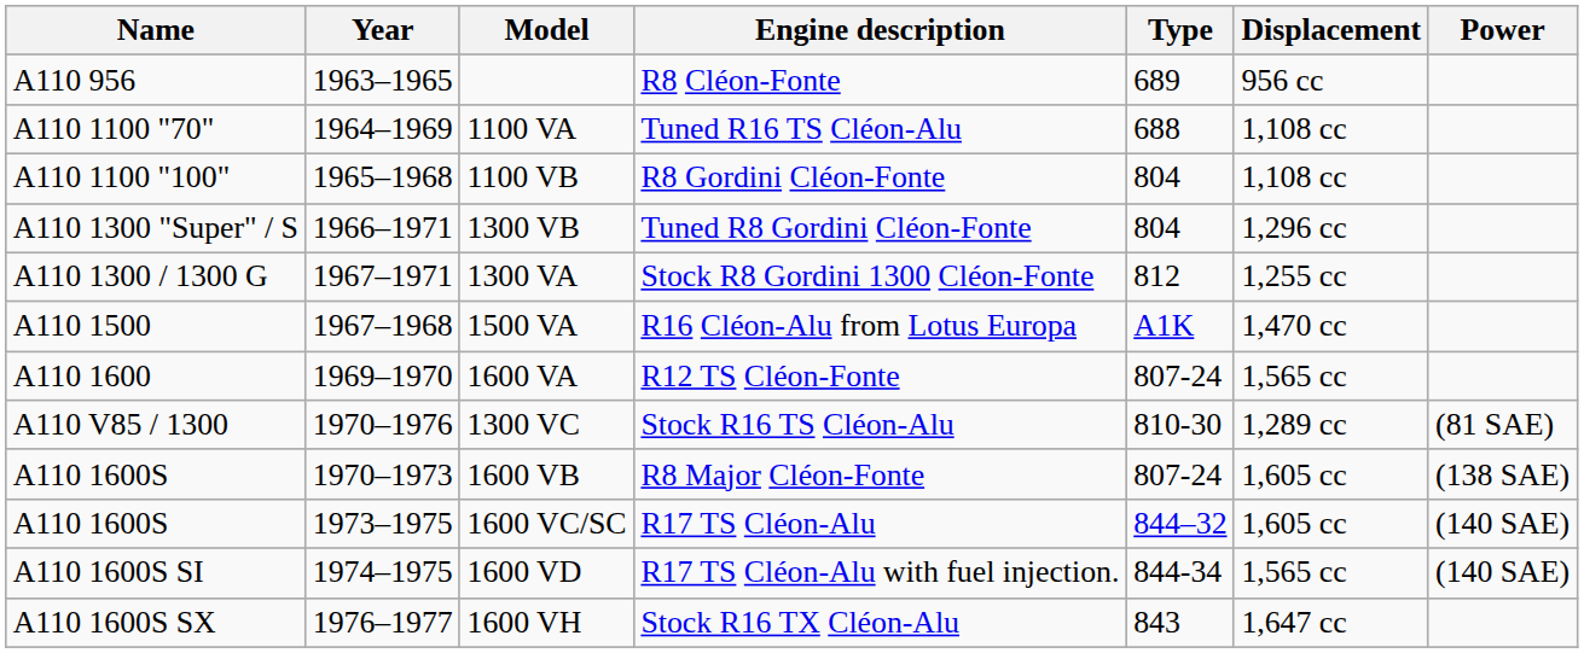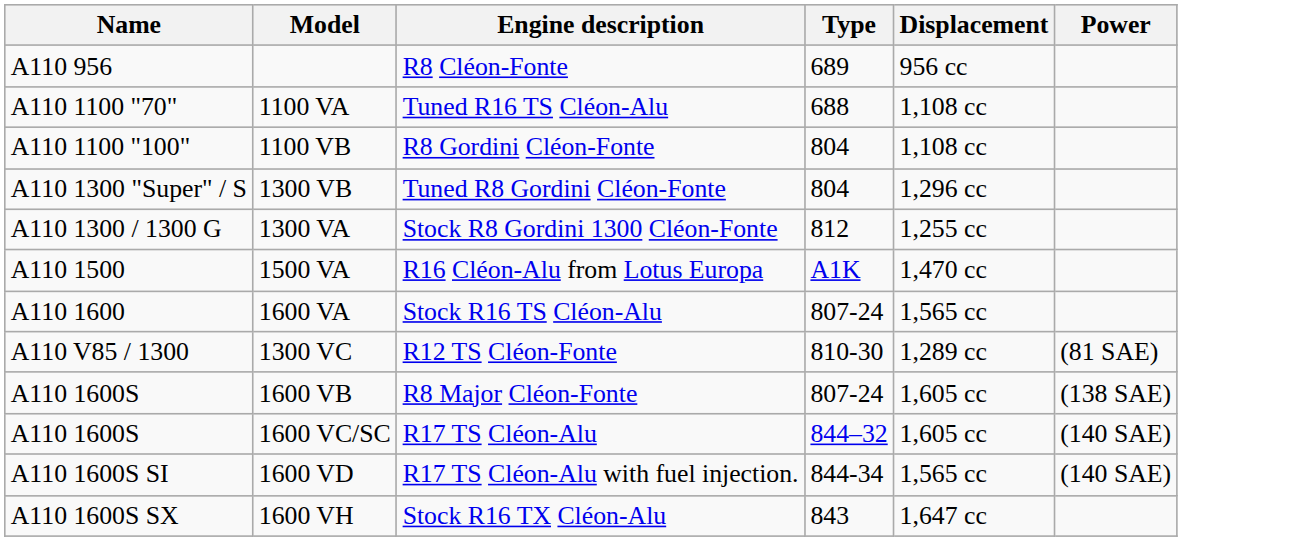 <table class="wikitable">
 <tr>
 <th>Name</th>
-<th>Year</th>
 <th>Model</th>
 <th>Engine description</th>
 <th>Type</th>
 <th>Displacement</th>
 <th>Power</th>
 </tr>
 <tr>
 <td>A110 956</td>
-<td>1963–1965</td>
 <td></td>
 <td><a href='#'>R8</a> <a href='#'>Cléon-Fonte</a></td>
 <td>689</td>
 <td>956 cc</td>
 <td></td>
 </tr>
 <tr>
 <td>A110 1100 "70"</td>
-<td>1964–1969</td>
 <td>1100 VA</td>
 <td><a href='#'>Tuned R16 TS</a> <a href='#'>Cléon-Alu</a></td>
 <td>688</td>
 <td>1,108 cc</td>
 <td></td>
 </tr>
 <tr>
 <td>A110 1100 "100"</td>
-<td>1965–1968</td>
 <td>1100 VB</td>
 <td><a href='#'>R8 Gordini</a> <a href='#'>Cléon-Fonte</a></td>
 <td>804</td>
 <td>1,108 cc</td>
 <td></td>
 </tr>
 <tr>
 <td>A110 1300 "Super" / S</td>
-<td>1966–1971</td>
 <td>1300 VB</td>
 <td><a href='#'>Tuned R8 Gordini</a> <a href='#'>Cléon-Fonte</a></td>
 <td>804</td>
 <td>1,296 cc</td>
 <td><br></td>
 </tr>
 <tr>
 <td>A110 1300 / 1300 G</td>
-<td>1967–1971</td>
 <td>1300 VA</td>
 <td><a href='#'>Stock R8 Gordini 1300</a> <a href='#'>Cléon-Fonte</a></td>
 <td>812</td>
 <td>1,255 cc</td>
 <td></td>
 </tr>
 <tr>
 <td>A110 1500</td>
-<td>1967–1968</td>
 <td>1500 VA</td>
 <td><a href='#'>R16</a> <a href='#'>Cléon-Alu</a> from <a href='#'>Lotus Europa</a></td>
 <td><a href='#'>A1K</a></td>
 <td>1,470 cc</td>
 <td></td>
 </tr>
 <tr>
 <td>A110 1600</td>
-<td>1969–1970</td>
 <td>1600 VA</td>
-<td><a href='#'>R12 TS</a> <a href='#'>Cléon-Fonte</a></td>
+<td><a href='#'>Stock R16 TS</a> <a href='#'>Cléon-Alu</a></td>
 <td>807-24</td>
 <td>1,565 cc</td>
 <td><br></td>
 </tr>
 <tr>
 <td>A110 V85 / 1300</td>
-<td>1970–1976</td>
 <td>1300 VC</td>
-<td><a href='#'>Stock R16 TS</a> <a href='#'>Cléon-Alu</a></td>
+<td><a href='#'>R12 TS</a> <a href='#'>Cléon-Fonte</a></td>
 <td>810-30</td>
 <td>1,289 cc</td>
 <td> (81 SAE)</td>
 </tr>
 <tr>
 <td>A110 1600S</td>
-<td>1970–1973</td>
 <td>1600 VB</td>
 <td><a href='#'>R8 Major</a> <a href='#'>Cléon-Fonte</a></td>
 <td>807-24</td>
 <td>1,605 cc</td>
 <td> (138 SAE)</td>
 </tr>
 <tr>
 <td>A110 1600S</td>
-<td>1973–1975</td>
 <td>1600 VC/SC</td>
 <td><a href='#'>R17 TS</a> <a href='#'>Cléon-Alu</a></td>
 <td><a href='#'>844–32</a></td>
 <td>1,605 cc</td>
 <td> (140 SAE)</td>
 </tr>
 <tr>
 <td>A110 1600S SI</td>
-<td>1974–1975</td>
 <td>1600 VD</td>
 <td><a href='#'>R17 TS</a> <a href='#'>Cléon-Alu</a> with fuel injection.</td>
 <td>844-34</td>
 <td>1,565 cc</td>
 <td> (140 SAE)</td>
 </tr>
 <tr>
 <td>A110 1600S SX</td>
-<td>1976–1977</td>
 <td>1600 VH</td>
 <td><a href='#'>Stock R16 TX</a> <a href='#'>Cléon-Alu</a></td>
 <td>843</td>
 <td>1,647 cc</td>
 <td></td>
 </tr>
 </table>
